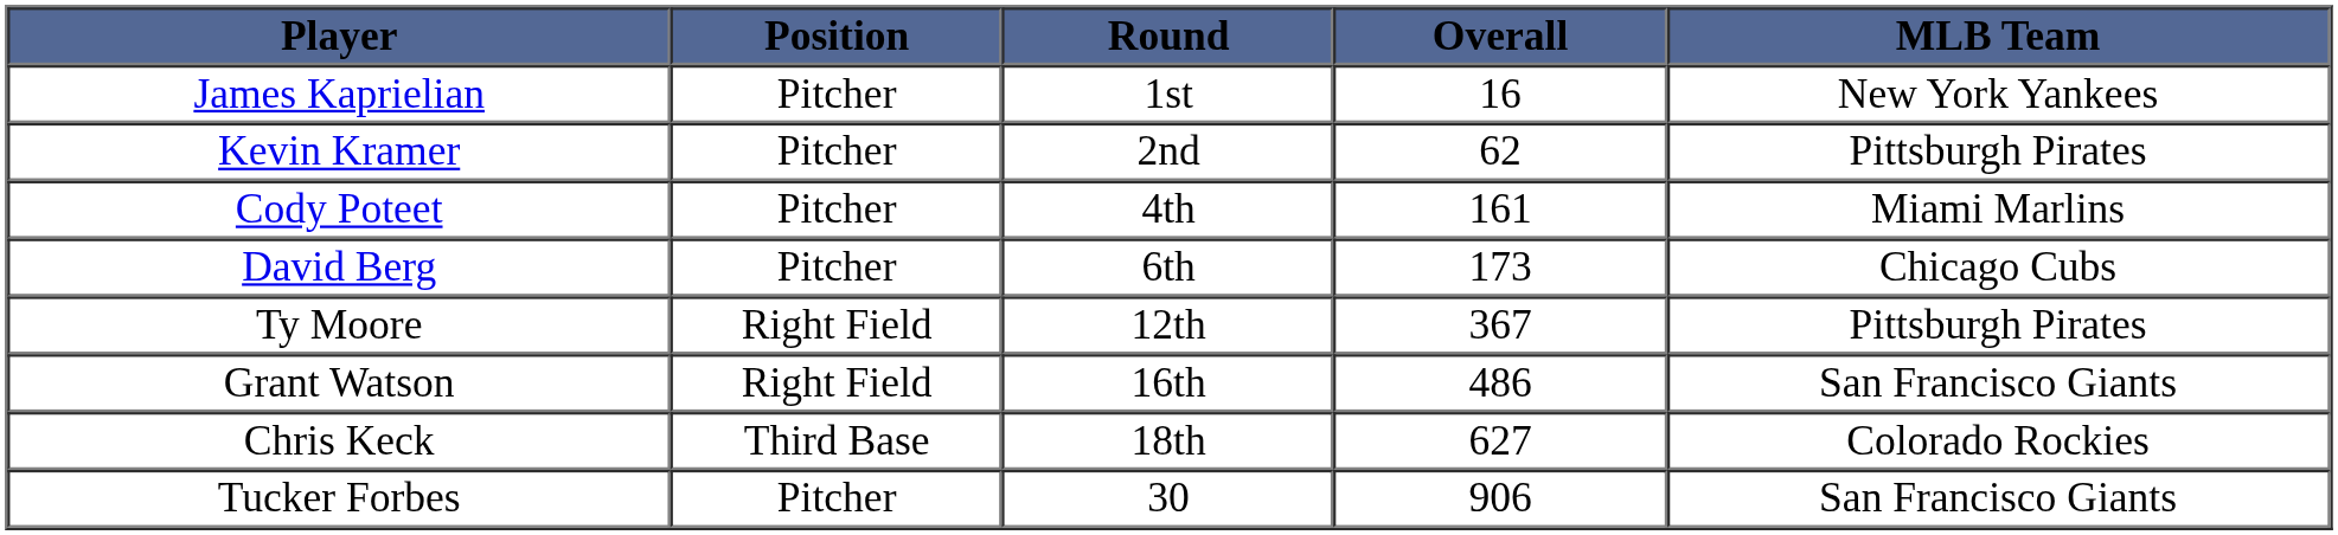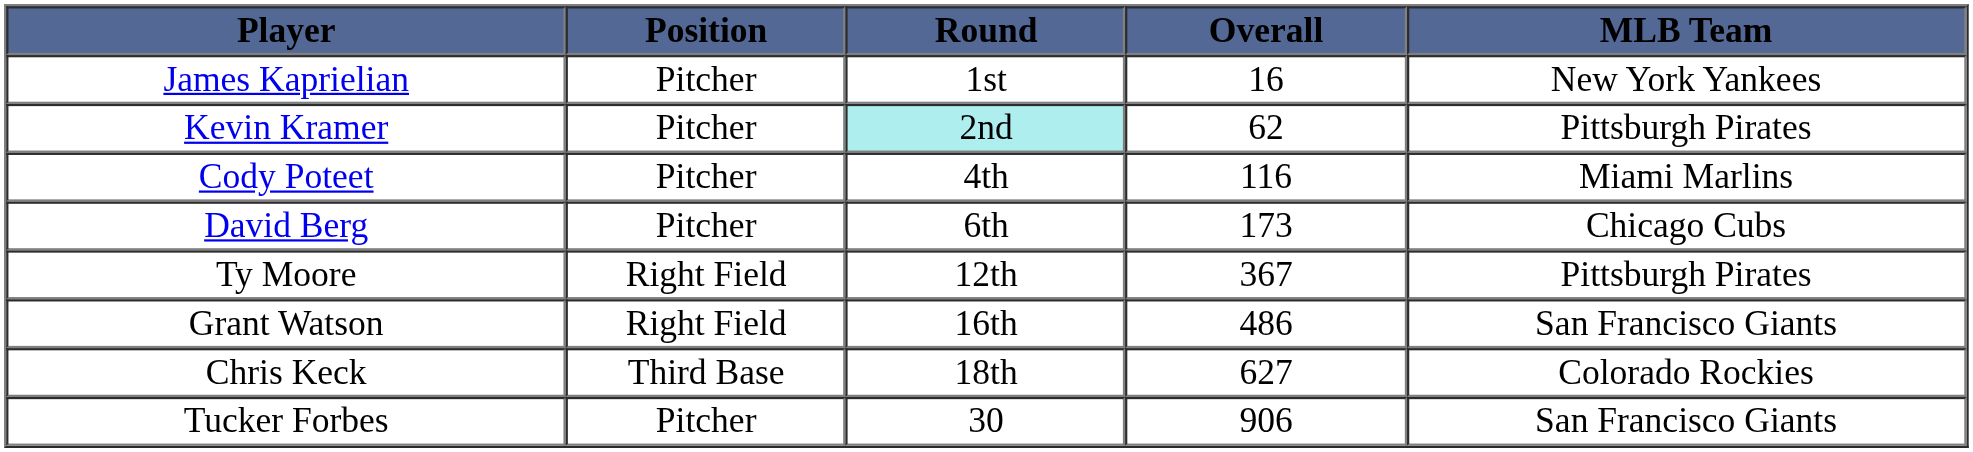 <table cellpadding="1" border="1" cellspacing="0" width="70%">
 <tr>
 <th bgcolor="#536895" width="20%"><span>Player</span></th>
 <th bgcolor="#536895" width="10%"><span>Position</span></th>
 <th bgcolor="#536895" width="10%"><span>Round</span></th>
 <th bgcolor="#536895" width="10%"><span>Overall</span></th>
 <th bgcolor="#536895" width="20%"><span>MLB Team</span></th>
 </tr>
 <tr align="center">
 <td><a href='#'>James Kaprielian</a></td>
 <td>Pitcher</td>
 <td>1st</td>
 <td>16</td>
 <td>New York Yankees</td>
 </tr>
 <tr align="center">
 <td><a href='#'>Kevin Kramer</a></td>
 <td>Pitcher</td>
-<td>2nd</td>
+<td style="background: paleturquoise;">2nd</td>
 <td>62</td>
 <td>Pittsburgh Pirates</td>
 </tr>
 <tr align="center">
 <td><a href='#'>Cody Poteet</a></td>
 <td>Pitcher</td>
 <td>4th</td>
-<td>161</td>
+<td>116</td>
 <td>Miami Marlins</td>
 </tr>
 <tr align="center">
 <td><a href='#'>David Berg</a></td>
 <td>Pitcher</td>
 <td>6th</td>
 <td>173</td>
 <td>Chicago Cubs</td>
 </tr>
 <tr align="center">
 <td>Ty Moore</td>
 <td>Right Field</td>
 <td>12th</td>
 <td>367</td>
 <td>Pittsburgh Pirates</td>
 </tr>
 <tr align="center">
 <td>Grant Watson</td>
 <td>Right Field</td>
 <td>16th</td>
 <td>486</td>
 <td>San Francisco Giants</td>
 </tr>
 <tr align="center">
 <td>Chris Keck</td>
 <td>Third Base</td>
 <td>18th</td>
 <td>627</td>
 <td>Colorado Rockies</td>
 </tr>
 <tr align="center">
 <td>Tucker Forbes</td>
 <td>Pitcher</td>
 <td>30</td>
 <td>906</td>
 <td>San Francisco Giants</td>
 </tr>
 </table>
